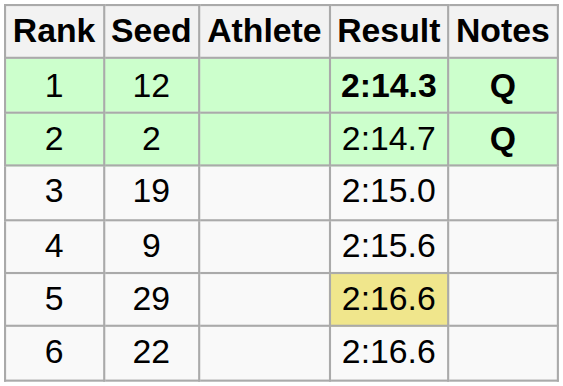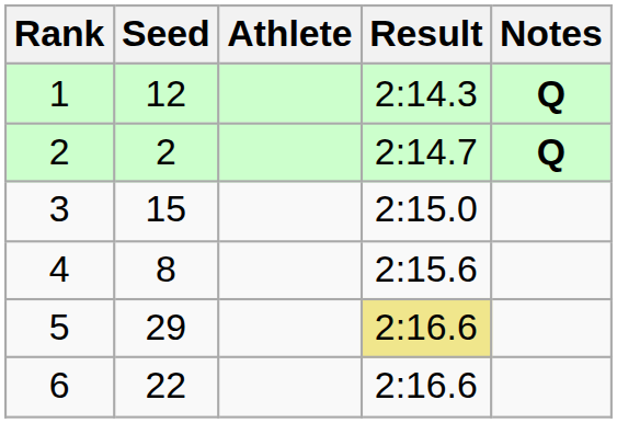 <table class="wikitable sortable" style="text-align:center">
 <tr>
 <th>Rank</th>
 <th>Seed</th>
 <th>Athlete</th>
 <th>Result</th>
 <th>Notes</th>
 </tr>
 <tr bgcolor="ccffcc">
 <td>1</td>
 <td>12</td>
 <td align="left"></td>
-<td><strong>2:14.3</strong></td>
+<td>2:14.3</td>
 <td><strong>Q</strong></td>
 </tr>
 <tr bgcolor="ccffcc">
 <td>2</td>
 <td>2</td>
 <td align="left"></td>
 <td>2:14.7</td>
 <td><strong>Q</strong></td>
 </tr>
 <tr>
 <td>3</td>
-<td>19</td>
+<td>15</td>
 <td align="left"></td>
 <td>2:15.0</td>
 <td></td>
 </tr>
 <tr>
 <td>4</td>
-<td>9</td>
+<td>8</td>
 <td align="left"></td>
 <td>2:15.6</td>
 <td></td>
 </tr>
 <tr>
 <td>5</td>
 <td>29</td>
 <td align="left"></td>
 <td style="background: khaki;">2:16.6</td>
 <td></td>
 </tr>
 <tr>
 <td>6</td>
 <td>22</td>
 <td align="left"></td>
 <td>2:16.6</td>
 <td></td>
 </tr>
 </table>
